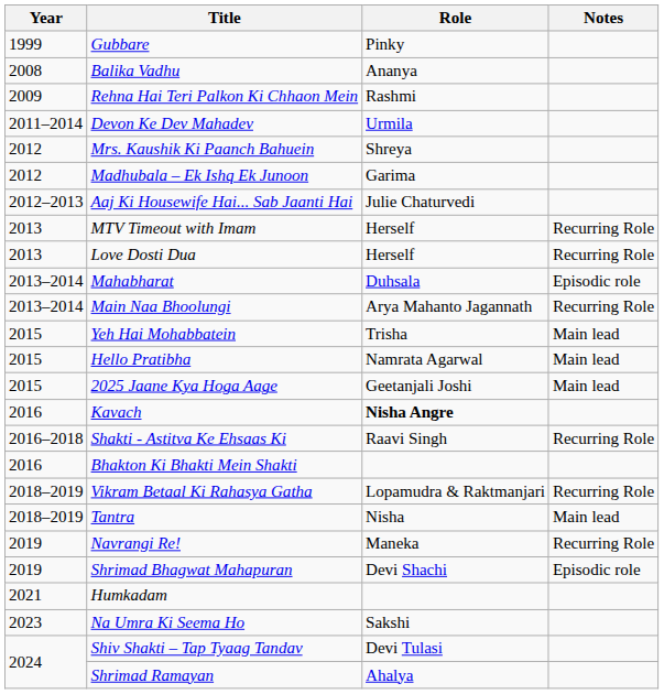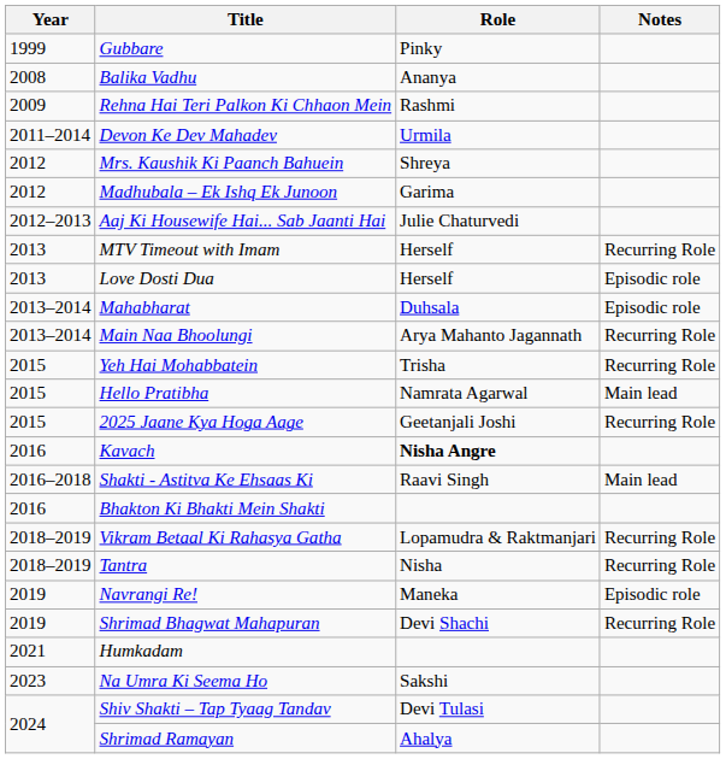 <table class="wikitable sortable">
 <tr>
 <th>Year</th>
 <th>Title</th>
 <th>Role</th>
 <th>Notes</th>
 </tr>
 <tr>
 <td>1999</td>
 <td><a href='#'><em>Gubbare</em></a></td>
 <td>Pinky</td>
 <td></td>
 </tr>
 <tr>
 <td>2008</td>
 <td><em><a href='#'>Balika Vadhu</a></em></td>
 <td>Ananya</td>
 <td></td>
 </tr>
 <tr>
 <td>2009</td>
 <td><em><a href='#'>Rehna Hai Teri Palkon Ki Chhaon Mein</a></em></td>
 <td>Rashmi</td>
 <td></td>
 </tr>
 <tr>
 <td>2011–2014</td>
 <td><a href='#'><em>Devon Ke Dev Mahadev</em></a></td>
 <td><a href='#'>Urmila</a></td>
 <td></td>
 </tr>
 <tr>
 <td>2012</td>
 <td><em><a href='#'>Mrs. Kaushik Ki Paanch Bahuein</a></em></td>
 <td>Shreya</td>
 <td></td>
 </tr>
 <tr>
 <td>2012</td>
 <td><em><a href='#'>Madhubala – Ek Ishq Ek Junoon</a></em></td>
 <td>Garima</td>
 <td></td>
 </tr>
 <tr>
 <td>2012–2013</td>
 <td><em><a href='#'>Aaj Ki Housewife Hai... Sab Jaanti Hai</a></em></td>
 <td>Julie Chaturvedi</td>
 <td></td>
 </tr>
 <tr>
 <td>2013</td>
 <td><em>MTV Timeout with Imam</em></td>
 <td>Herself</td>
 <td>Recurring Role</td>
 </tr>
 <tr>
 <td>2013</td>
 <td><em>Love Dosti Dua</em></td>
 <td>Herself</td>
-<td>Recurring Role</td>
+<td>Episodic role</td>
 </tr>
 <tr>
 <td>2013–2014</td>
 <td><a href='#'><em>Mahabharat</em></a></td>
 <td><a href='#'>Duhsala</a></td>
 <td>Episodic role</td>
 </tr>
 <tr>
 <td>2013–2014</td>
 <td><em><a href='#'>Main Naa Bhoolungi</a></em></td>
 <td>Arya Mahanto Jagannath</td>
 <td>Recurring Role</td>
 </tr>
 <tr>
 <td>2015</td>
 <td><em><a href='#'>Yeh Hai Mohabbatein</a></em></td>
 <td>Trisha</td>
-<td>Main lead</td>
+<td>Recurring Role</td>
 </tr>
 <tr>
 <td>2015</td>
 <td><em><a href='#'>Hello Pratibha</a></em></td>
 <td>Namrata Agarwal</td>
 <td>Main lead</td>
 </tr>
 <tr>
 <td>2015</td>
 <td><em><a href='#'>2025 Jaane Kya Hoga Aage</a></em></td>
 <td>Geetanjali Joshi</td>
-<td>Main lead</td>
+<td>Recurring Role</td>
 </tr>
 <tr>
 <td>2016</td>
 <td><a href='#'><em>Kavach</em></a></td>
 <td><strong>Nisha Angre</strong></td>
 <td></td>
 </tr>
 <tr>
 <td>2016–2018</td>
 <td><em><a href='#'>Shakti - Astitva Ke Ehsaas Ki</a></em></td>
 <td>Raavi Singh</td>
-<td>Recurring Role</td>
+<td>Main lead</td>
 </tr>
 <tr>
 <td>2016</td>
 <td><em><a href='#'>Bhakton Ki Bhakti Mein Shakti</a></em></td>
 <td></td>
 <td></td>
 </tr>
 <tr>
 <td>2018–2019</td>
 <td><em><a href='#'>Vikram Betaal Ki Rahasya Gatha</a></em></td>
 <td>Lopamudra & Raktmanjari</td>
 <td>Recurring Role</td>
 </tr>
 <tr>
 <td>2018–2019</td>
 <td><a href='#'><em>Tantra</em></a></td>
 <td>Nisha</td>
-<td>Main lead</td>
+<td>Recurring Role </td>
 </tr>
 <tr>
 <td>2019</td>
 <td><em><a href='#'>Navrangi Re!</a></em></td>
 <td>Maneka</td>
-<td>Recurring Role</td>
+<td>Episodic role</td>
 </tr>
 <tr>
 <td>2019</td>
 <td><em><a href='#'>Shrimad Bhagwat Mahapuran</a></em></td>
 <td>Devi <a href='#'>Shachi</a></td>
-<td>Episodic role</td>
+<td>Recurring Role</td>
 </tr>
 <tr>
 <td>2021</td>
 <td><em>Humkadam</em></td>
 <td></td>
 <td></td>
 </tr>
 <tr>
 <td>2023</td>
 <td><em><a href='#'>Na Umra Ki Seema Ho</a></em></td>
 <td>Sakshi</td>
 <td></td>
 </tr>
 <tr>
 <td rowspan="2">2024</td>
 <td><em><a href='#'>Shiv Shakti – Tap Tyaag Tandav</a></em></td>
 <td>Devi <a href='#'>Tulasi</a></td>
 <td></td>
 </tr>
 <tr>
 <td><em><a href='#'>Shrimad Ramayan</a></em></td>
 <td><a href='#'>Ahalya</a></td>
 <td></td>
 </tr>
 </table>
